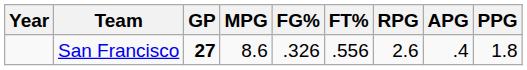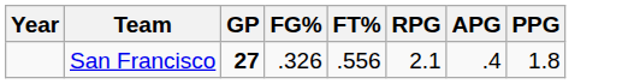 <table class="wikitable sortable" style="font-size:95%; text-align:right;">
 <tr>
 <th>Year</th>
 <th>Team</th>
 <th>GP</th>
-<th>MPG</th>
 <th>FG%</th>
 <th>FT%</th>
 <th>RPG</th>
 <th>APG</th>
 <th>PPG</th>
 </tr>
 <tr>
 <td style="text-align:left;"></td>
 <td style="text-align:left;"><a href='#'>San Francisco</a></td>
 <td><strong>27</strong></td>
-<td>8.6</td>
 <td>.326</td>
 <td>.556</td>
-<td>2.6</td>
+<td>2.1</td>
 <td>.4</td>
 <td>1.8</td>
 </tr>
 </table>
